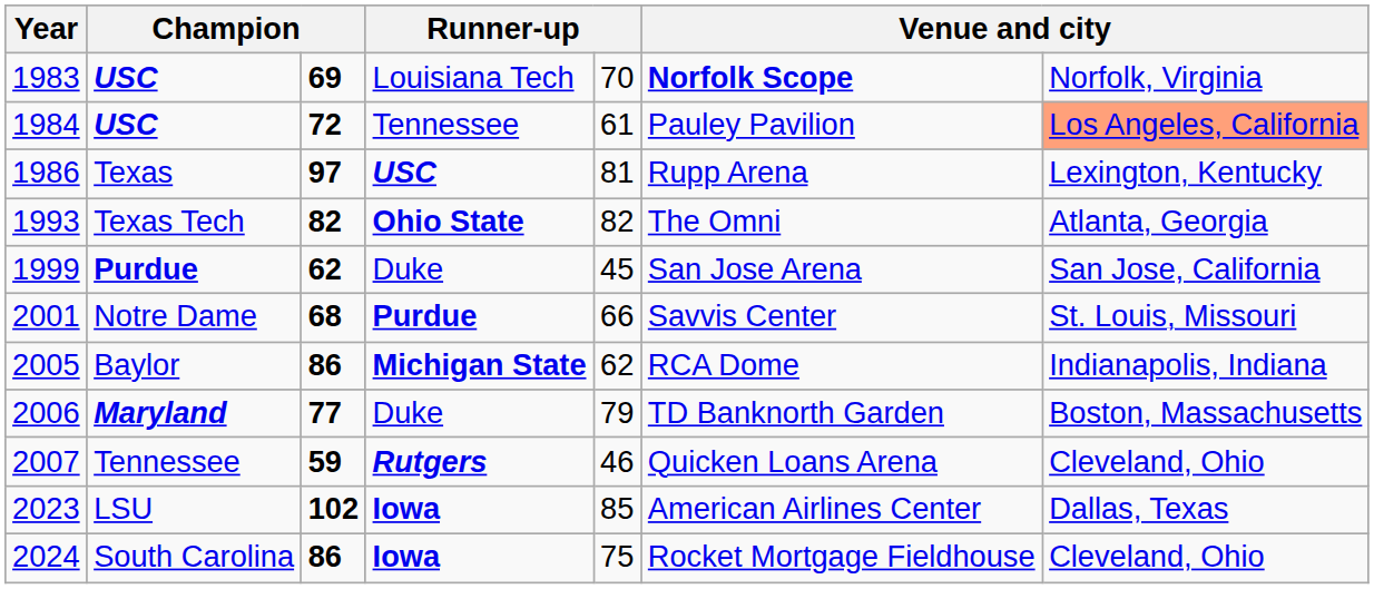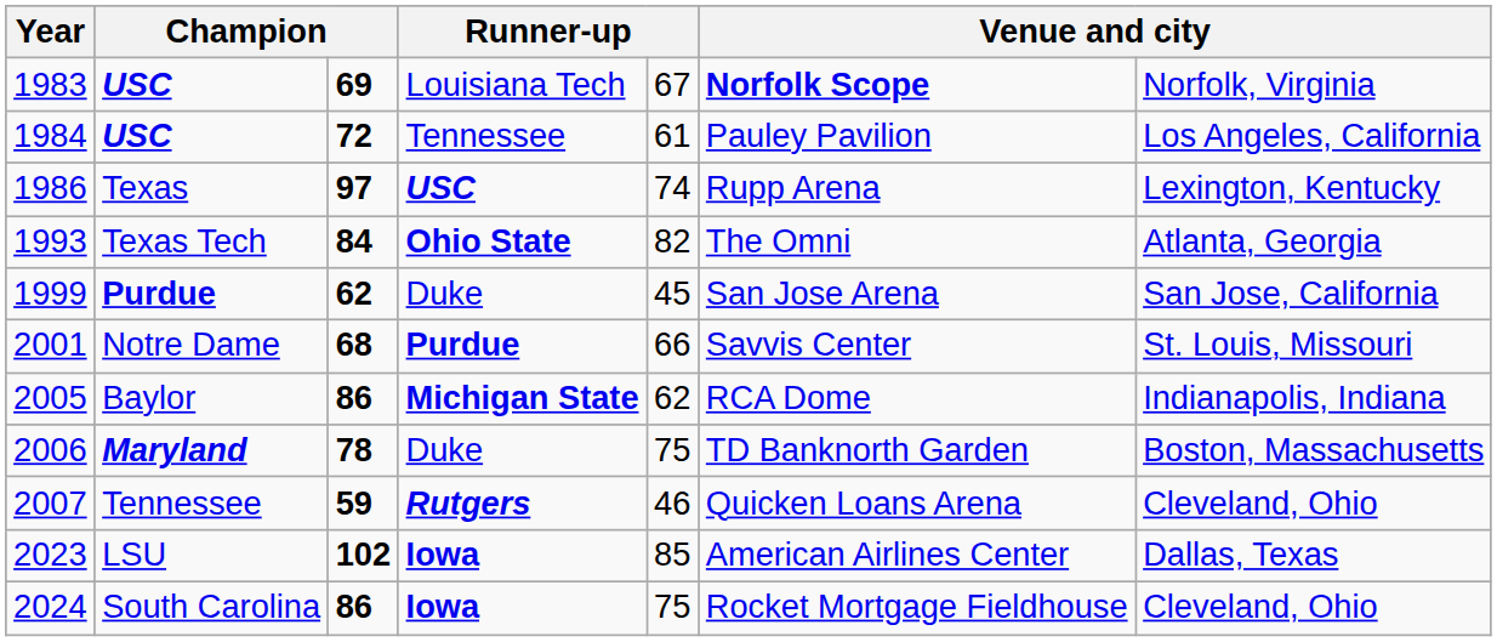 <table class="wikitable">
 <tr>
 <th scope="col">Year</th>
 <th colspan="2" scope="col">Champion</th>
 <th colspan="2" scope="col">Runner-up</th>
 <th colspan="2" scope="col">Venue and city</th>
 </tr>
 <tr>
 <td><a href='#'>1983</a></td>
 <td><strong><em><a href='#'>USC</a></em></strong></td>
 <td><strong>69</strong></td>
 <td><a href='#'>Louisiana Tech</a></td>
-<td>70</td>
+<td>67</td>
 <td><strong><a href='#'>Norfolk Scope</a></strong></td>
 <td><a href='#'>Norfolk, Virginia</a></td>
 </tr>
 <tr>
 <td><a href='#'>1984</a></td>
 <td><strong><em><a href='#'>USC</a></em></strong></td>
 <td><strong>72</strong></td>
 <td><a href='#'>Tennessee</a></td>
 <td>61</td>
 <td><a href='#'>Pauley Pavilion</a></td>
-<td style="background: lightsalmon;"><a href='#'>Los Angeles, California</a></td>
+<td><a href='#'>Los Angeles, California</a></td>
 </tr>
 <tr>
 <td><a href='#'>1986</a></td>
 <td><a href='#'>Texas</a></td>
 <td><strong>97</strong></td>
 <td><strong><em><a href='#'>USC</a></em></strong></td>
-<td>81</td>
+<td>74</td>
 <td><a href='#'>Rupp Arena</a></td>
 <td><a href='#'>Lexington, Kentucky</a></td>
 </tr>
 <tr>
 <td><a href='#'>1993</a></td>
 <td><a href='#'>Texas Tech</a></td>
-<td><strong>82</strong></td>
+<td><strong>84</strong></td>
 <td><strong><a href='#'>Ohio State</a></strong></td>
 <td>82</td>
 <td><a href='#'>The Omni</a></td>
 <td><a href='#'>Atlanta, Georgia</a></td>
 </tr>
 <tr>
 <td><a href='#'>1999</a></td>
 <td><strong><a href='#'>Purdue</a></strong></td>
 <td><strong>62</strong></td>
 <td><a href='#'>Duke</a></td>
 <td>45</td>
 <td><a href='#'>San Jose Arena</a></td>
 <td><a href='#'>San Jose, California</a></td>
 </tr>
 <tr>
 <td><a href='#'>2001</a></td>
 <td><a href='#'>Notre Dame</a></td>
 <td><strong>68</strong></td>
 <td><strong><a href='#'>Purdue</a></strong></td>
 <td>66</td>
 <td><a href='#'>Savvis Center</a></td>
 <td><a href='#'>St. Louis, Missouri</a></td>
 </tr>
 <tr>
 <td><a href='#'>2005</a></td>
 <td><a href='#'>Baylor</a></td>
 <td><strong>86</strong></td>
 <td><strong><a href='#'>Michigan State</a></strong></td>
 <td>62</td>
 <td><a href='#'>RCA Dome</a></td>
 <td><a href='#'>Indianapolis, Indiana</a></td>
 </tr>
 <tr>
 <td><a href='#'>2006</a></td>
 <td><strong><em><a href='#'>Maryland</a></em></strong></td>
-<td><strong>77</strong></td>
+<td><strong>78</strong></td>
 <td><a href='#'>Duke</a></td>
-<td>79</td>
+<td>75</td>
 <td><a href='#'>TD Banknorth Garden</a></td>
 <td><a href='#'>Boston, Massachusetts</a></td>
 </tr>
 <tr>
 <td><a href='#'>2007</a></td>
 <td><a href='#'>Tennessee</a></td>
 <td><strong>59</strong></td>
 <td><strong><em><a href='#'>Rutgers</a></em></strong></td>
 <td>46</td>
 <td><a href='#'>Quicken Loans Arena</a></td>
 <td><a href='#'>Cleveland, Ohio</a></td>
 </tr>
 <tr>
 <td><a href='#'>2023</a></td>
 <td><a href='#'>LSU</a></td>
 <td><strong>102</strong></td>
 <td><strong><a href='#'>Iowa</a></strong></td>
 <td>85</td>
 <td><a href='#'>American Airlines Center</a></td>
 <td><a href='#'>Dallas, Texas</a></td>
 </tr>
 <tr>
 <td><a href='#'>2024</a></td>
 <td><a href='#'>South Carolina</a></td>
 <td><strong>86</strong></td>
 <td><strong><a href='#'>Iowa</a></strong></td>
 <td>75</td>
 <td><a href='#'>Rocket Mortgage Fieldhouse</a></td>
 <td><a href='#'>Cleveland, Ohio</a></td>
 </tr>
 </table>
